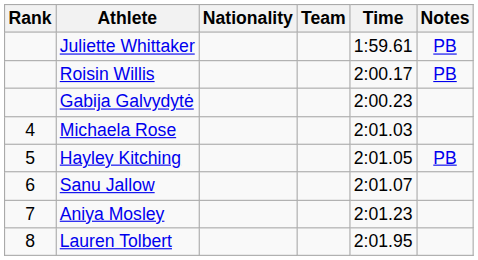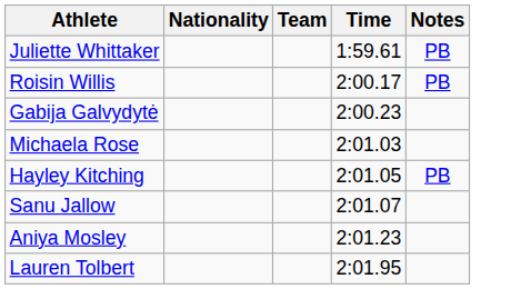 <table class="wikitable sortable plainrowheaders" style="text-align:center">
 <tr>
-<th scope="col">Rank</th>
 <th scope="col">Athlete</th>
 <th scope="col">Nationality</th>
 <th scope="col">Team</th>
 <th scope="col">Time</th>
 <th scope="col">Notes</th>
 </tr>
 <tr>
-<td></td>
 <td align=left><a href='#'>Juliette Whittaker</a></td>
 <td align=left></td>
 <td></td>
 <td>1:59.61</td>
 <td><a href='#'><abbr>PB</abbr></a></td>
 </tr>
 <tr>
-<td></td>
 <td align=left><a href='#'>Roisin Willis</a></td>
 <td align=left></td>
 <td></td>
 <td>2:00.17</td>
 <td><a href='#'><abbr>PB</abbr></a></td>
 </tr>
 <tr>
-<td></td>
 <td align=left><a href='#'>Gabija Galvydytė</a></td>
 <td align=left></td>
 <td></td>
 <td>2:00.23</td>
 <td></td>
 </tr>
 <tr>
-<td>4</td>
 <td align=left><a href='#'>Michaela Rose</a></td>
 <td align=left></td>
 <td></td>
 <td>2:01.03</td>
 <td></td>
 </tr>
 <tr>
-<td>5</td>
 <td align=left><a href='#'>Hayley Kitching</a></td>
 <td align=left> </td>
 <td></td>
 <td>2:01.05</td>
 <td><a href='#'><abbr>PB</abbr></a></td>
 </tr>
 <tr>
-<td>6</td>
 <td align=left><a href='#'>Sanu Jallow</a></td>
 <td align=left></td>
 <td></td>
 <td>2:01.07</td>
 <td></td>
 </tr>
 <tr>
-<td>7</td>
 <td align=left><a href='#'>Aniya Mosley</a></td>
 <td align=left></td>
 <td></td>
 <td>2:01.23</td>
 <td></td>
 </tr>
 <tr>
-<td>8</td>
 <td align=left><a href='#'>Lauren Tolbert</a></td>
 <td align=left></td>
 <td></td>
 <td>2:01.95</td>
 <td></td>
 </tr>
 </table>
